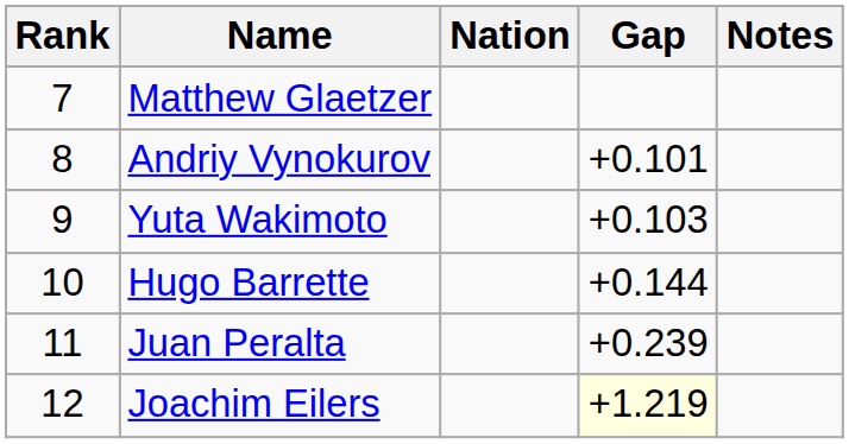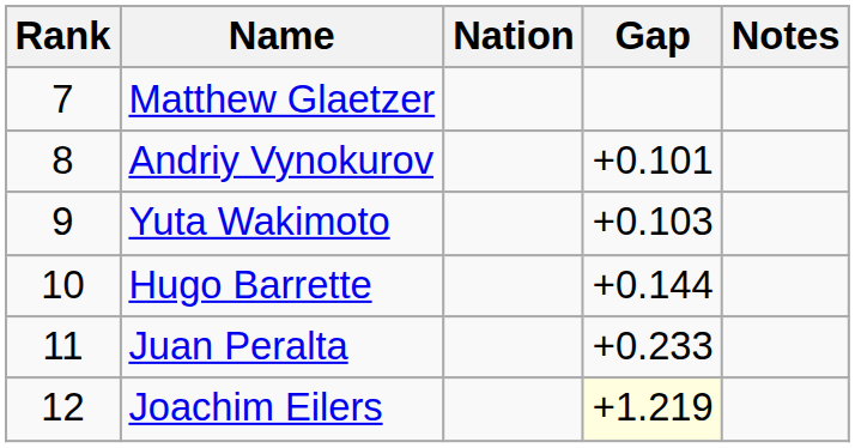 <table class="wikitable sortable" style="text-align:center">
 <tr>
 <th>Rank</th>
 <th>Name</th>
 <th>Nation</th>
 <th>Gap</th>
 <th>Notes</th>
 </tr>
 <tr>
 <td>7</td>
 <td align=left><a href='#'>Matthew Glaetzer</a></td>
 <td align=left></td>
 <td></td>
 <td></td>
 </tr>
 <tr>
 <td>8</td>
 <td align=left><a href='#'>Andriy Vynokurov</a></td>
 <td align=left></td>
 <td>+0.101</td>
 <td></td>
 </tr>
 <tr>
 <td>9</td>
 <td align=left><a href='#'>Yuta Wakimoto</a></td>
 <td align=left></td>
 <td>+0.103</td>
 <td></td>
 </tr>
 <tr>
 <td>10</td>
 <td align=left><a href='#'>Hugo Barrette</a></td>
 <td align=left></td>
 <td>+0.144</td>
 <td></td>
 </tr>
 <tr>
 <td>11</td>
 <td align=left><a href='#'>Juan Peralta</a></td>
 <td align="left"></td>
-<td>+0.239</td>
+<td>+0.233</td>
 <td></td>
 </tr>
 <tr>
 <td>12</td>
 <td align=left><a href='#'>Joachim Eilers</a></td>
 <td align="left"></td>
 <td style="background: lightyellow;">+1.219</td>
 <td></td>
 </tr>
 </table>
